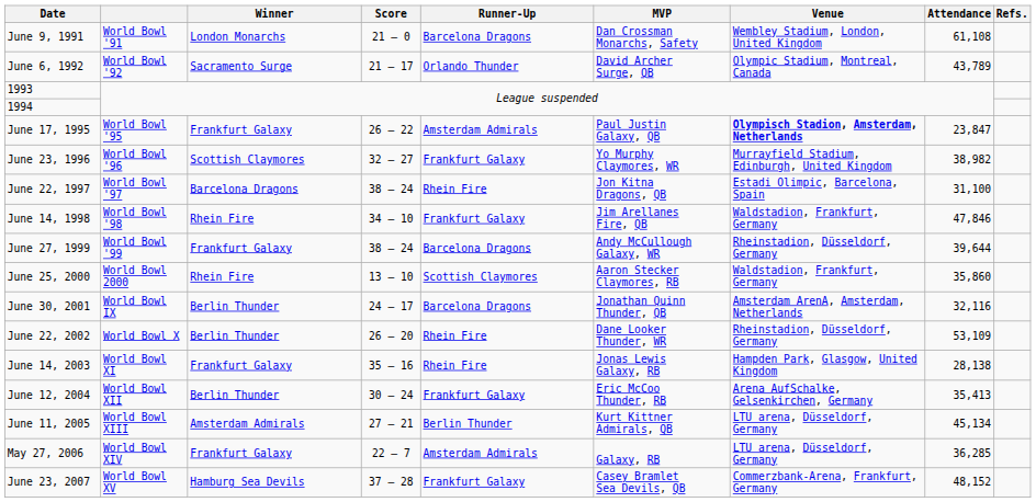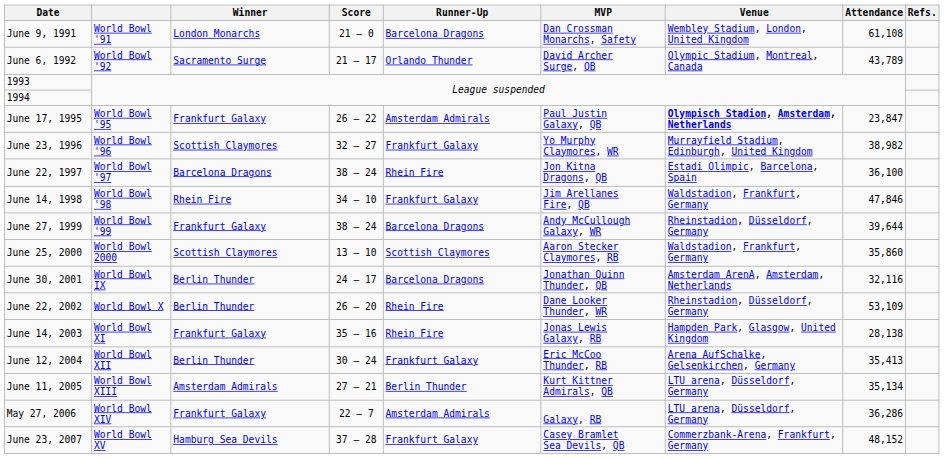 <table class="wikitable" align=left width="100%">
 <tr align=center style="background:#efefef;">
 <th width=10%>Date</th>
 <th width=9%></th>
 <th width="18%">Winner</th>
 <th width="6%">Score</th>
 <th width="18%">Runner-Up</th>
 <th width="14%">MVP</th>
 <th width="20%">Venue</th>
 <th width=5%>Attendance</th>
 <th>Refs.</th>
 </tr>
 <tr>
 <td>June 9, 1991</td>
 <td><a href='#'>World Bowl '91</a></td>
 <td> <a href='#'>London Monarchs</a></td>
 <td align="center">21 – 0</td>
 <td> <a href='#'>Barcelona Dragons</a></td>
 <td><a href='#'>Dan Crossman</a><br><a href='#'>Monarchs</a>, <a href='#'>Safety</a></td>
 <td><a href='#'>Wembley Stadium</a>, <a href='#'>London</a>, <a href='#'>United Kingdom</a></td>
 <td align=right>61,108</td>
 <td></td>
 </tr>
 <tr>
 <td>June 6, 1992</td>
 <td><a href='#'>World Bowl '92</a></td>
 <td> <a href='#'>Sacramento Surge</a></td>
 <td align="center">21 – 17</td>
 <td> <a href='#'>Orlando Thunder</a></td>
 <td><a href='#'>David Archer</a><br><a href='#'>Surge</a>, <a href='#'>QB</a></td>
 <td><a href='#'>Olympic Stadium</a>, <a href='#'>Montreal</a>, <a href='#'>Canada</a></td>
 <td align=right>43,789</td>
 <td></td>
 </tr>
 <tr>
 <td>1993</td>
 <td colspan=7 rowspan=2 align=center><em>League suspended</em></td>
 <td></td>
 </tr>
 <tr>
 <td>1994</td>
 <td></td>
 </tr>
 <tr>
 <td>June 17, 1995</td>
 <td><a href='#'>World Bowl '95</a></td>
 <td> <a href='#'>Frankfurt Galaxy</a></td>
 <td align="center">26 – 22</td>
 <td> <a href='#'>Amsterdam Admirals</a></td>
 <td><a href='#'>Paul Justin</a><br><a href='#'>Galaxy</a>, <a href='#'>QB</a></td>
 <td><strong><a href='#'>Olympisch Stadion</a>, <a href='#'>Amsterdam</a>, <a href='#'>Netherlands</a></strong></td>
 <td align=right>23,847</td>
 <td></td>
 </tr>
 <tr>
 <td>June 23, 1996</td>
 <td><a href='#'>World Bowl '96</a></td>
 <td> <a href='#'>Scottish Claymores</a></td>
 <td align="center">32 – 27</td>
 <td> <a href='#'>Frankfurt Galaxy</a></td>
 <td><a href='#'>Yo Murphy</a><br><a href='#'>Claymores</a>, <a href='#'>WR</a></td>
 <td><a href='#'>Murrayfield Stadium</a>, <a href='#'>Edinburgh</a>, <a href='#'>United Kingdom</a></td>
 <td align=right>38,982</td>
 <td></td>
 </tr>
 <tr>
 <td>June 22, 1997</td>
 <td><a href='#'>World Bowl '97</a></td>
 <td> <a href='#'>Barcelona Dragons</a></td>
 <td align="center">38 – 24</td>
 <td> <a href='#'>Rhein Fire</a></td>
 <td><a href='#'>Jon Kitna</a><br><a href='#'>Dragons</a>, <a href='#'>QB</a></td>
 <td><a href='#'>Estadi Olimpic</a>, <a href='#'>Barcelona</a>, <a href='#'>Spain</a></td>
-<td align=right>31,100</td>
+<td align=right>36,100</td>
 <td></td>
 </tr>
 <tr>
 <td>June 14, 1998</td>
 <td><a href='#'>World Bowl '98</a></td>
 <td> <a href='#'>Rhein Fire</a></td>
 <td align="center">34 – 10</td>
 <td> <a href='#'>Frankfurt Galaxy</a></td>
 <td><a href='#'>Jim Arellanes</a><br><a href='#'>Fire</a>, <a href='#'>QB</a></td>
 <td><a href='#'>Waldstadion</a>, <a href='#'>Frankfurt</a>, <a href='#'>Germany</a></td>
 <td align=right>47,846</td>
 <td></td>
 </tr>
 <tr>
 <td>June 27, 1999</td>
 <td><a href='#'>World Bowl '99</a></td>
 <td> <a href='#'>Frankfurt Galaxy</a></td>
 <td align="center">38 – 24</td>
 <td> <a href='#'>Barcelona Dragons</a></td>
 <td><a href='#'>Andy McCullough</a><br><a href='#'>Galaxy</a>, <a href='#'>WR</a></td>
 <td><a href='#'>Rheinstadion</a>, <a href='#'>Düsseldorf</a>, <a href='#'>Germany</a></td>
 <td align=right>39,644</td>
 <td></td>
 </tr>
 <tr>
 <td>June 25, 2000</td>
 <td><a href='#'>World Bowl 2000</a></td>
-<td> <a href='#'>Rhein Fire</a></td>
+<td> <a href='#'>Scottish Claymores</a></td>
 <td align="center">13 – 10</td>
 <td> <a href='#'>Scottish Claymores</a></td>
 <td><a href='#'>Aaron Stecker</a><br><a href='#'>Claymores</a>, <a href='#'>RB</a></td>
 <td><a href='#'>Waldstadion</a>, <a href='#'>Frankfurt</a>, <a href='#'>Germany</a></td>
 <td align=right>35,860</td>
 <td></td>
 </tr>
 <tr>
 <td>June 30, 2001</td>
 <td><a href='#'>World Bowl IX</a></td>
 <td> <a href='#'>Berlin Thunder</a></td>
 <td align="center">24 – 17</td>
 <td> <a href='#'>Barcelona Dragons</a></td>
 <td><a href='#'>Jonathan Quinn</a><br><a href='#'>Thunder</a>, <a href='#'>QB</a></td>
 <td><a href='#'>Amsterdam ArenA</a>, <a href='#'>Amsterdam</a>, <a href='#'>Netherlands</a></td>
 <td align=right>32,116</td>
 <td></td>
 </tr>
 <tr>
 <td>June 22, 2002</td>
 <td><a href='#'>World Bowl X</a></td>
 <td> <a href='#'>Berlin Thunder</a></td>
 <td align="center">26 – 20</td>
 <td> <a href='#'>Rhein Fire</a></td>
 <td><a href='#'>Dane Looker</a><br><a href='#'>Thunder</a>, <a href='#'>WR</a></td>
 <td><a href='#'>Rheinstadion</a>, <a href='#'>Düsseldorf</a>, <a href='#'>Germany</a></td>
 <td align=right>53,109</td>
 <td></td>
 </tr>
 <tr>
 <td>June 14, 2003</td>
 <td><a href='#'>World Bowl XI</a></td>
 <td> <a href='#'>Frankfurt Galaxy</a></td>
 <td align="center">35 – 16</td>
 <td> <a href='#'>Rhein Fire</a></td>
 <td><a href='#'>Jonas Lewis</a><br><a href='#'>Galaxy</a>, <a href='#'>RB</a></td>
 <td><a href='#'>Hampden Park</a>, <a href='#'>Glasgow</a>, <a href='#'>United Kingdom</a></td>
 <td align=right>28,138</td>
 <td></td>
 </tr>
 <tr>
 <td>June 12, 2004</td>
 <td><a href='#'>World Bowl XII</a></td>
 <td> <a href='#'>Berlin Thunder</a></td>
 <td align="center">30 – 24</td>
 <td> <a href='#'>Frankfurt Galaxy</a></td>
 <td><a href='#'>Eric McCoo</a><br><a href='#'>Thunder</a>, <a href='#'>RB</a></td>
 <td><a href='#'>Arena AufSchalke</a>, <a href='#'>Gelsenkirchen</a>, <a href='#'>Germany</a></td>
 <td align=right>35,413</td>
 <td></td>
 </tr>
 <tr>
 <td>June 11, 2005</td>
 <td><a href='#'>World Bowl XIII</a></td>
 <td> <a href='#'>Amsterdam Admirals</a></td>
 <td align="center">27 – 21</td>
 <td> <a href='#'>Berlin Thunder</a></td>
 <td><a href='#'>Kurt Kittner</a><br><a href='#'>Admirals</a>, <a href='#'>QB</a></td>
 <td><a href='#'>LTU arena</a>, <a href='#'>Düsseldorf</a>, <a href='#'>Germany</a></td>
-<td align=right>45,134</td>
+<td align=right>35,134</td>
 <td></td>
 </tr>
 <tr>
 <td>May 27, 2006</td>
 <td><a href='#'>World Bowl XIV</a></td>
 <td> <a href='#'>Frankfurt Galaxy</a></td>
 <td align="center">22 – 7</td>
 <td> <a href='#'>Amsterdam Admirals</a></td>
 <td><br><a href='#'>Galaxy</a>, <a href='#'>RB</a></td>
 <td><a href='#'>LTU arena</a>, <a href='#'>Düsseldorf</a>, <a href='#'>Germany</a></td>
-<td align=right>36,285</td>
+<td align=right>36,286</td>
 <td></td>
 </tr>
 <tr>
 <td>June 23, 2007</td>
 <td><a href='#'>World Bowl XV</a></td>
 <td> <a href='#'>Hamburg Sea Devils</a></td>
 <td align="center">37 – 28</td>
 <td> <a href='#'>Frankfurt Galaxy</a></td>
 <td><a href='#'>Casey Bramlet</a><br><a href='#'>Sea Devils</a>, <a href='#'>QB</a></td>
 <td><a href='#'>Commerzbank-Arena</a>, <a href='#'>Frankfurt</a>, <a href='#'>Germany</a></td>
 <td align=right>48,152</td>
 <td></td>
 </tr>
 </table>
